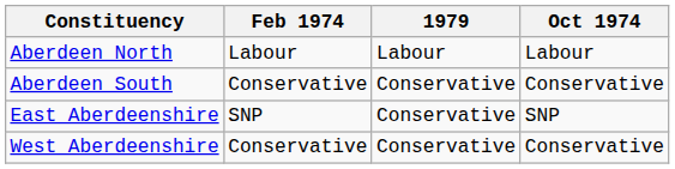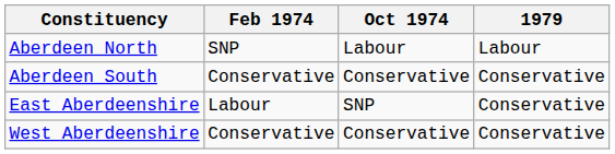 <table class="wikitable">
 <tr>
 <th>Constituency</th>
 <th>Feb 1974</th>
+<th>Oct 1974</th>
 <th>1979</th>
-<th>Oct 1974</th>
 </tr>
 <tr>
 <td><a href='#'>Aberdeen North</a></td>
-<td bgcolor=>Labour</td>
+<td bgcolor=>SNP</td>
 <td bgcolor=>Labour</td>
 <td bgcolor=>Labour</td>
 </tr>
 <tr>
 <td><a href='#'>Aberdeen South</a></td>
 <td bgcolor=>Conservative</td>
 <td bgcolor=>Conservative</td>
 <td bgcolor=>Conservative</td>
 </tr>
 <tr>
 <td><a href='#'>East Aberdeenshire</a></td>
+<td bgcolor=>Labour</td>
 <td bgcolor=>SNP</td>
 <td bgcolor=>Conservative</td>
-<td bgcolor=>SNP</td>
 </tr>
 <tr>
 <td><a href='#'>West Aberdeenshire</a></td>
 <td bgcolor=>Conservative</td>
 <td bgcolor=>Conservative</td>
 <td bgcolor=>Conservative</td>
 </tr>
 </table>
